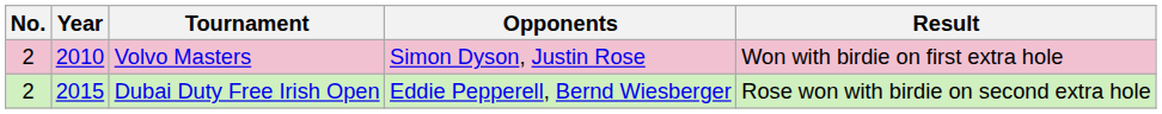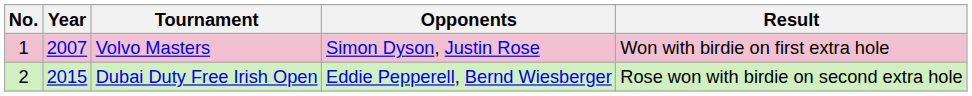 <table class="wikitable" style="font-size:95%;">
 <tr>
 <th>No.</th>
 <th>Year</th>
 <th>Tournament</th>
 <th>Opponents</th>
 <th>Result</th>
 </tr>
 <tr style="background:#F2C1D1;">
-<td align=center>2</td>
-<td><a href='#'>2010</a></td>
+<td align=center>1</td>
+<td><a href='#'>2007</a></td>
 <td><a href='#'>Volvo Masters</a></td>
 <td> <a href='#'>Simon Dyson</a>,  <a href='#'>Justin Rose</a></td>
 <td>Won with birdie on first extra hole</td>
 </tr>
 <tr style="background:#D0F0C0;">
 <td align=center>2</td>
 <td><a href='#'>2015</a></td>
 <td><a href='#'>Dubai Duty Free Irish Open</a></td>
 <td> <a href='#'>Eddie Pepperell</a>,  <a href='#'>Bernd Wiesberger</a></td>
 <td>Rose won with birdie on second extra hole</td>
 </tr>
 </table>
